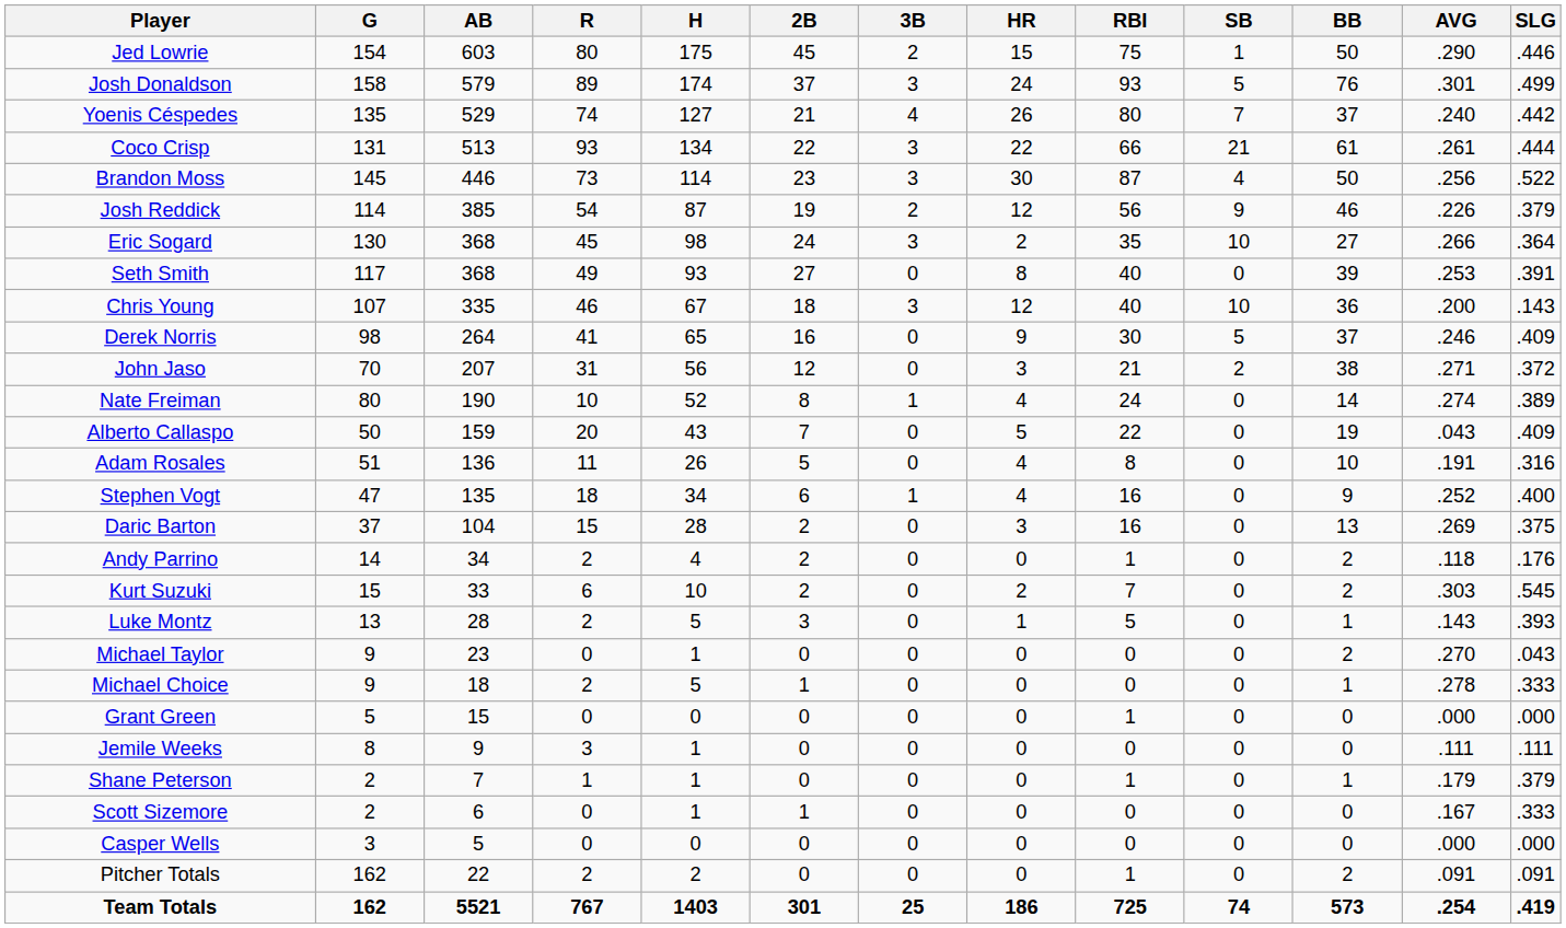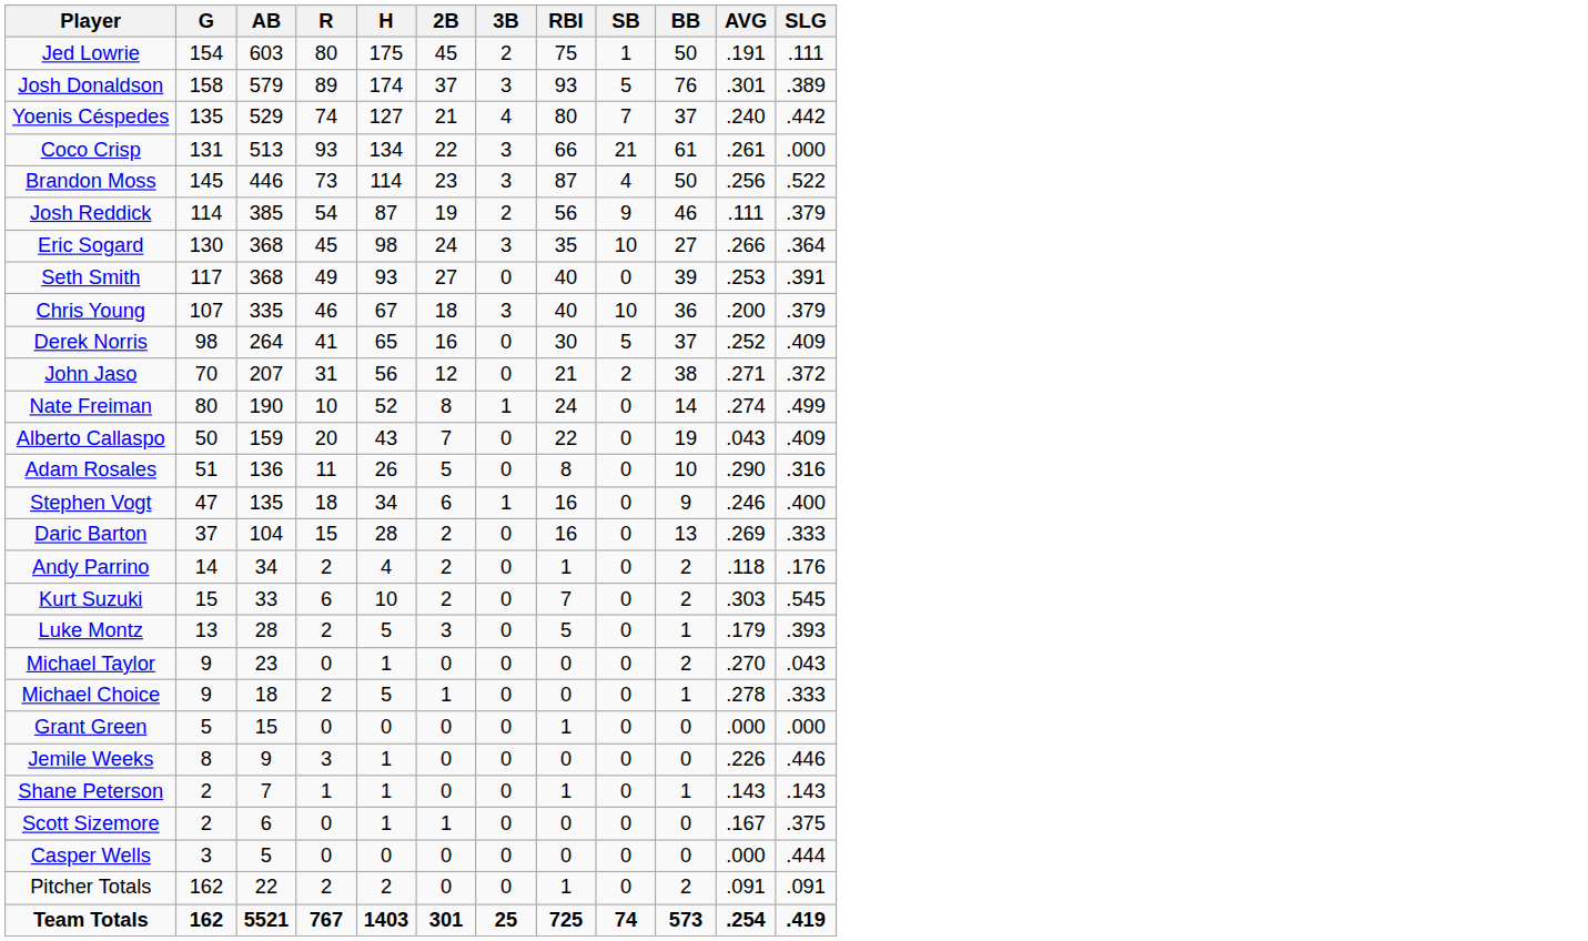 <table class=wikitable style="text-align:center">
 <tr>
 <th bgcolor=#DDDDFF; width="20%">Player</th>
 <th bgcolor=#DDDDFF; width="7%">G</th>
 <th bgcolor=#DDDDFF; width="7%">AB</th>
 <th bgcolor=#DDDDFF; width="7%">R</th>
 <th bgcolor=#DDDDFF; width="7%">H</th>
 <th bgcolor=#DDDDFF; width="7%">2B</th>
 <th bgcolor=#DDDDFF; width="7%">3B</th>
-<th bgcolor=#DDDDFF; width="7%">HR</th>
 <th bgcolor=#DDDDFF; width="7%">RBI</th>
 <th bgcolor=#DDDDFF; width="7%">SB</th>
 <th bgcolor=#DDDDFF; width="7%">BB</th>
 <th bgcolor=#DDDDFF; width="7%">AVG</th>
 <th bgcolor=#DDDDFF; width="7%">SLG</th>
 </tr>
 <tr>
 <td><a href='#'>Jed Lowrie</a></td>
 <td>154</td>
 <td>603</td>
 <td>80</td>
 <td>175</td>
 <td>45</td>
 <td>2</td>
-<td>15</td>
 <td>75</td>
 <td>1</td>
 <td>50</td>
-<td>.290</td>
-<td>.446</td>
+<td>.191</td>
+<td>.111</td>
 </tr>
 <tr>
 <td><a href='#'>Josh Donaldson</a></td>
 <td>158</td>
 <td>579</td>
 <td>89</td>
 <td>174</td>
 <td>37</td>
 <td>3</td>
-<td>24</td>
 <td>93</td>
 <td>5</td>
 <td>76</td>
 <td>.301</td>
-<td>.499</td>
+<td>.389</td>
 </tr>
 <tr>
 <td><a href='#'>Yoenis Céspedes</a></td>
 <td>135</td>
 <td>529</td>
 <td>74</td>
 <td>127</td>
 <td>21</td>
 <td>4</td>
-<td>26</td>
 <td>80</td>
 <td>7</td>
 <td>37</td>
 <td>.240</td>
 <td>.442</td>
 </tr>
 <tr>
 <td><a href='#'>Coco Crisp</a></td>
 <td>131</td>
 <td>513</td>
 <td>93</td>
 <td>134</td>
 <td>22</td>
 <td>3</td>
-<td>22</td>
 <td>66</td>
 <td>21</td>
 <td>61</td>
 <td>.261</td>
-<td>.444</td>
+<td>.000</td>
 </tr>
 <tr>
 <td><a href='#'>Brandon Moss</a></td>
 <td>145</td>
 <td>446</td>
 <td>73</td>
 <td>114</td>
 <td>23</td>
 <td>3</td>
-<td>30</td>
 <td>87</td>
 <td>4</td>
 <td>50</td>
 <td>.256</td>
 <td>.522</td>
 </tr>
 <tr>
 <td><a href='#'>Josh Reddick</a></td>
 <td>114</td>
 <td>385</td>
 <td>54</td>
 <td>87</td>
 <td>19</td>
 <td>2</td>
-<td>12</td>
 <td>56</td>
 <td>9</td>
 <td>46</td>
-<td>.226</td>
+<td>.111</td>
 <td>.379</td>
 </tr>
 <tr>
 <td><a href='#'>Eric Sogard</a></td>
 <td>130</td>
 <td>368</td>
 <td>45</td>
 <td>98</td>
 <td>24</td>
 <td>3</td>
-<td>2</td>
 <td>35</td>
 <td>10</td>
 <td>27</td>
 <td>.266</td>
 <td>.364</td>
 </tr>
 <tr>
 <td><a href='#'>Seth Smith</a></td>
 <td>117</td>
 <td>368</td>
 <td>49</td>
 <td>93</td>
 <td>27</td>
 <td>0</td>
-<td>8</td>
 <td>40</td>
 <td>0</td>
 <td>39</td>
 <td>.253</td>
 <td>.391</td>
 </tr>
 <tr>
 <td><a href='#'>Chris Young</a></td>
 <td>107</td>
 <td>335</td>
 <td>46</td>
 <td>67</td>
 <td>18</td>
 <td>3</td>
-<td>12</td>
 <td>40</td>
 <td>10</td>
 <td>36</td>
 <td>.200</td>
-<td>.143</td>
+<td>.379</td>
 </tr>
 <tr>
 <td><a href='#'>Derek Norris</a></td>
 <td>98</td>
 <td>264</td>
 <td>41</td>
 <td>65</td>
 <td>16</td>
 <td>0</td>
-<td>9</td>
 <td>30</td>
 <td>5</td>
 <td>37</td>
-<td>.246</td>
+<td>.252</td>
 <td>.409</td>
 </tr>
 <tr>
 <td><a href='#'>John Jaso</a></td>
 <td>70</td>
 <td>207</td>
 <td>31</td>
 <td>56</td>
 <td>12</td>
 <td>0</td>
-<td>3</td>
 <td>21</td>
 <td>2</td>
 <td>38</td>
 <td>.271</td>
 <td>.372</td>
 </tr>
 <tr>
 <td><a href='#'>Nate Freiman</a></td>
 <td>80</td>
 <td>190</td>
 <td>10</td>
 <td>52</td>
 <td>8</td>
 <td>1</td>
-<td>4</td>
 <td>24</td>
 <td>0</td>
 <td>14</td>
 <td>.274</td>
-<td>.389</td>
+<td>.499</td>
 </tr>
 <tr>
 <td><a href='#'>Alberto Callaspo</a></td>
 <td>50</td>
 <td>159</td>
 <td>20</td>
 <td>43</td>
 <td>7</td>
 <td>0</td>
-<td>5</td>
 <td>22</td>
 <td>0</td>
 <td>19</td>
 <td>.043</td>
 <td>.409</td>
 </tr>
 <tr>
 <td><a href='#'>Adam Rosales</a></td>
 <td>51</td>
 <td>136</td>
 <td>11</td>
 <td>26</td>
 <td>5</td>
 <td>0</td>
-<td>4</td>
 <td>8</td>
 <td>0</td>
 <td>10</td>
-<td>.191</td>
+<td>.290</td>
 <td>.316</td>
 </tr>
 <tr>
 <td><a href='#'>Stephen Vogt</a></td>
 <td>47</td>
 <td>135</td>
 <td>18</td>
 <td>34</td>
 <td>6</td>
 <td>1</td>
-<td>4</td>
 <td>16</td>
 <td>0</td>
 <td>9</td>
-<td>.252</td>
+<td>.246</td>
 <td>.400</td>
 </tr>
 <tr>
 <td><a href='#'>Daric Barton</a></td>
 <td>37</td>
 <td>104</td>
 <td>15</td>
 <td>28</td>
 <td>2</td>
 <td>0</td>
-<td>3</td>
 <td>16</td>
 <td>0</td>
 <td>13</td>
 <td>.269</td>
-<td>.375</td>
+<td>.333</td>
 </tr>
 <tr>
 <td><a href='#'>Andy Parrino</a></td>
 <td>14</td>
 <td>34</td>
 <td>2</td>
 <td>4</td>
 <td>2</td>
-<td>0</td>
 <td>0</td>
 <td>1</td>
 <td>0</td>
 <td>2</td>
 <td>.118</td>
 <td>.176</td>
 </tr>
 <tr>
 <td><a href='#'>Kurt Suzuki</a></td>
 <td>15</td>
 <td>33</td>
 <td>6</td>
 <td>10</td>
 <td>2</td>
 <td>0</td>
-<td>2</td>
 <td>7</td>
 <td>0</td>
 <td>2</td>
 <td>.303</td>
 <td>.545</td>
 </tr>
 <tr>
 <td><a href='#'>Luke Montz</a></td>
 <td>13</td>
 <td>28</td>
 <td>2</td>
 <td>5</td>
 <td>3</td>
 <td>0</td>
-<td>1</td>
 <td>5</td>
 <td>0</td>
 <td>1</td>
-<td>.143</td>
+<td>.179</td>
 <td>.393</td>
 </tr>
 <tr>
 <td><a href='#'>Michael Taylor</a></td>
 <td>9</td>
 <td>23</td>
 <td>0</td>
 <td>1</td>
-<td>0</td>
 <td>0</td>
 <td>0</td>
 <td>0</td>
 <td>0</td>
 <td>2</td>
 <td>.270</td>
 <td>.043</td>
 </tr>
 <tr>
 <td><a href='#'>Michael Choice</a></td>
 <td>9</td>
 <td>18</td>
 <td>2</td>
 <td>5</td>
 <td>1</td>
 <td>0</td>
 <td>0</td>
 <td>0</td>
-<td>0</td>
 <td>1</td>
 <td>.278</td>
 <td>.333</td>
 </tr>
 <tr>
 <td><a href='#'>Grant Green</a></td>
 <td>5</td>
 <td>15</td>
-<td>0</td>
 <td>0</td>
 <td>0</td>
 <td>0</td>
 <td>0</td>
 <td>1</td>
 <td>0</td>
 <td>0</td>
 <td>.000</td>
 <td>.000</td>
 </tr>
 <tr>
 <td><a href='#'>Jemile Weeks</a></td>
 <td>8</td>
 <td>9</td>
 <td>3</td>
 <td>1</td>
 <td>0</td>
 <td>0</td>
 <td>0</td>
 <td>0</td>
 <td>0</td>
-<td>0</td>
-<td>.111</td>
-<td>.111</td>
+<td>.226</td>
+<td>.446</td>
 </tr>
 <tr>
 <td><a href='#'>Shane Peterson</a></td>
 <td>2</td>
 <td>7</td>
 <td>1</td>
 <td>1</td>
 <td>0</td>
 <td>0</td>
-<td>0</td>
 <td>1</td>
 <td>0</td>
 <td>1</td>
-<td>.179</td>
-<td>.379</td>
+<td>.143</td>
+<td>.143</td>
 </tr>
 <tr>
 <td><a href='#'>Scott Sizemore</a></td>
 <td>2</td>
 <td>6</td>
 <td>0</td>
 <td>1</td>
 <td>1</td>
 <td>0</td>
 <td>0</td>
 <td>0</td>
 <td>0</td>
-<td>0</td>
 <td>.167</td>
-<td>.333</td>
+<td>.375</td>
 </tr>
 <tr>
 <td><a href='#'>Casper Wells</a></td>
 <td>3</td>
 <td>5</td>
 <td>0</td>
 <td>0</td>
 <td>0</td>
 <td>0</td>
 <td>0</td>
 <td>0</td>
 <td>0</td>
-<td>0</td>
 <td>.000</td>
-<td>.000</td>
+<td>.444</td>
 </tr>
 <tr>
 <td>Pitcher Totals</td>
 <td>162</td>
 <td>22</td>
 <td>2</td>
 <td>2</td>
-<td>0</td>
 <td>0</td>
 <td>0</td>
 <td>1</td>
 <td>0</td>
 <td>2</td>
 <td>.091</td>
 <td>.091</td>
 </tr>
 <tr>
 <td><strong>Team Totals</strong></td>
 <td><strong>162</strong></td>
 <td><strong>5521</strong></td>
 <td><strong>767</strong></td>
 <td><strong>1403</strong></td>
 <td><strong>301</strong></td>
 <td><strong>25</strong></td>
-<td><strong>186</strong></td>
 <td><strong>725</strong></td>
 <td><strong>74</strong></td>
 <td><strong>573</strong></td>
 <td><strong>.254</strong></td>
 <td><strong>.419</strong></td>
 </tr>
 </table>
